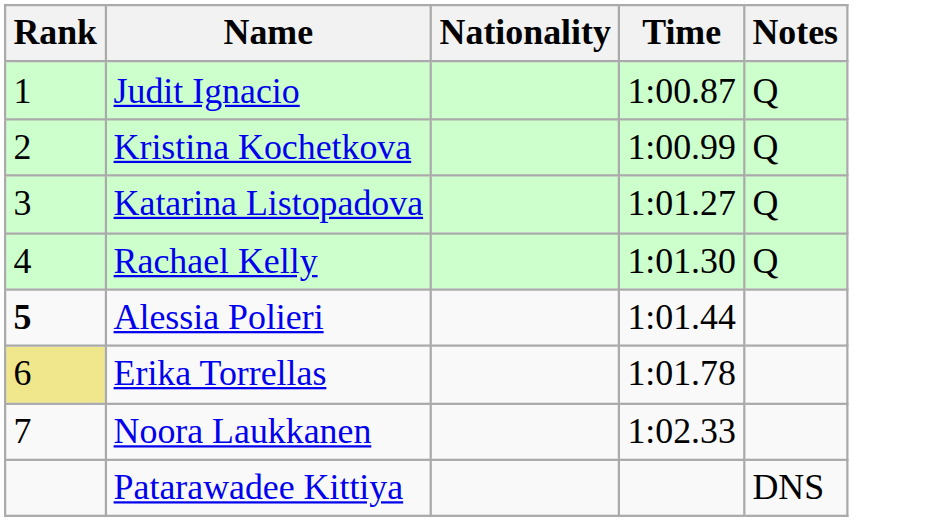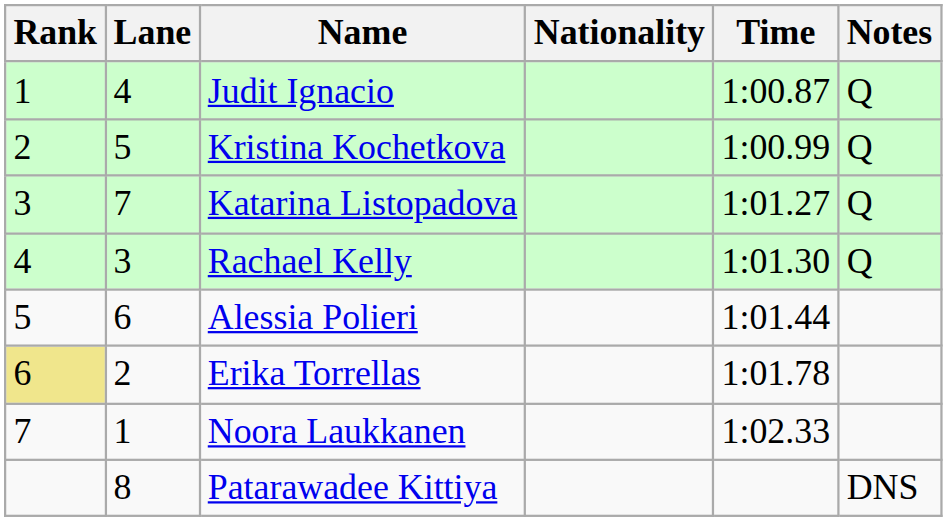 <table class="wikitable">
 <tr>
 <th>Rank</th>
+<th>Lane</th>
 <th>Name</th>
 <th>Nationality</th>
 <th>Time</th>
 <th>Notes</th>
 </tr>
 <tr bgcolor=ccffcc>
 <td>1</td>
+<td>4</td>
 <td><a href='#'>Judit Ignacio</a></td>
 <td></td>
 <td>1:00.87</td>
 <td>Q</td>
 </tr>
 <tr bgcolor=ccffcc>
 <td>2</td>
+<td>5</td>
 <td><a href='#'>Kristina Kochetkova</a></td>
 <td></td>
 <td>1:00.99</td>
 <td>Q</td>
 </tr>
 <tr bgcolor=ccffcc>
 <td>3</td>
+<td>7</td>
 <td><a href='#'>Katarina Listopadova</a></td>
 <td></td>
 <td>1:01.27</td>
 <td>Q</td>
 </tr>
 <tr bgcolor=ccffcc>
 <td>4</td>
+<td>3</td>
 <td><a href='#'>Rachael Kelly</a></td>
 <td></td>
 <td>1:01.30</td>
 <td>Q</td>
 </tr>
 <tr>
-<td><strong>5</strong></td>
+<td>5</td>
+<td>6</td>
 <td><a href='#'>Alessia Polieri</a></td>
 <td></td>
 <td>1:01.44</td>
 <td></td>
 </tr>
 <tr>
 <td style="background: khaki;">6</td>
+<td>2</td>
 <td><a href='#'>Erika Torrellas</a></td>
 <td></td>
 <td>1:01.78</td>
 <td></td>
 </tr>
 <tr>
 <td>7</td>
+<td>1</td>
 <td><a href='#'>Noora Laukkanen</a></td>
 <td></td>
 <td>1:02.33</td>
 <td></td>
 </tr>
 <tr>
 <td></td>
+<td>8</td>
 <td><a href='#'>Patarawadee Kittiya</a></td>
 <td></td>
 <td></td>
 <td>DNS</td>
 </tr>
 </table>
